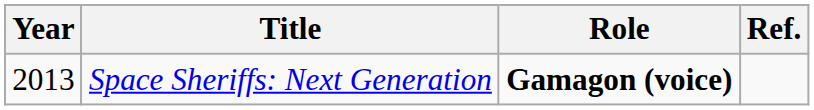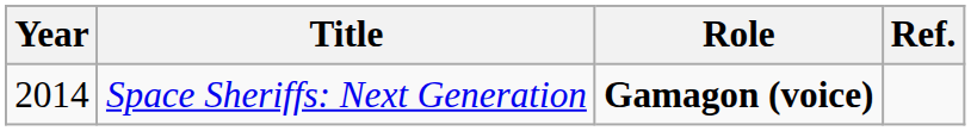 <table class="wikitable">
 <tr>
 <th>Year</th>
 <th>Title</th>
 <th>Role</th>
 <th>Ref.</th>
 </tr>
 <tr>
-<td>2013</td>
+<td>2014</td>
 <td><em><a href='#'>Space Sheriffs: Next Generation</a></em></td>
 <td><strong>Gamagon (voice)</strong></td>
 <td></td>
 </tr>
 </table>
